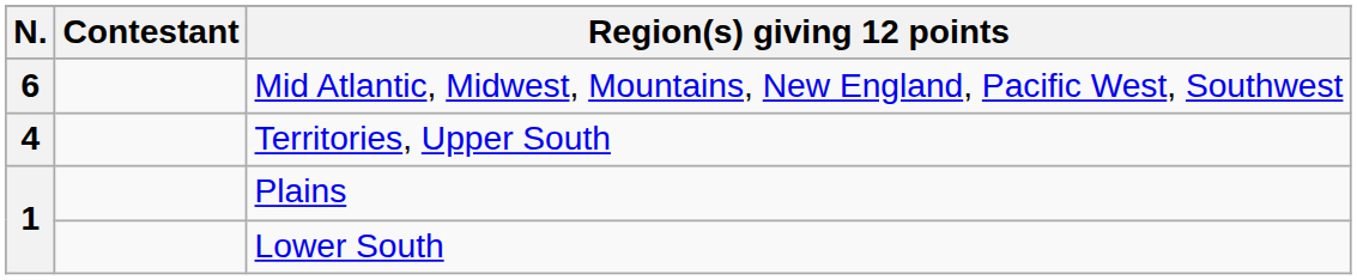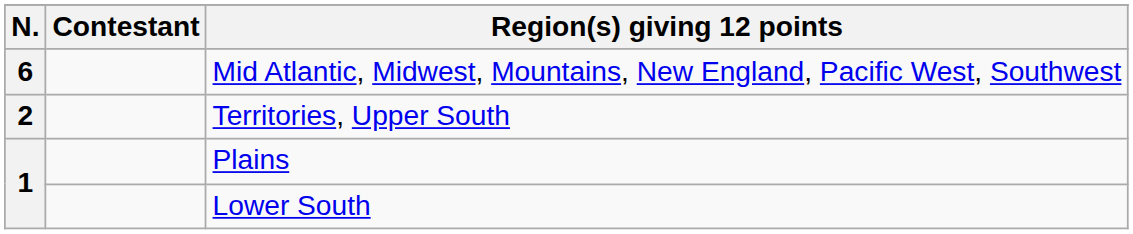 <table class="wikitable plainrowheaders">
 <tr>
 </tr>
 <tr>
 <th scope="col">N.</th>
 <th scope="col">Contestant</th>
 <th scope="col">Region(s) giving 12 points</th>
 </tr>
 <tr>
 <th scope="row">6</th>
 <td><strong></strong></td>
 <td><a href='#'>Mid Atlantic</a>, <a href='#'>Midwest</a>, <a href='#'>Mountains</a>, <a href='#'>New England</a>, <a href='#'>Pacific West</a>, <a href='#'>Southwest</a></td>
 </tr>
 <tr>
-<th scope="row">4</th>
+<th scope="row">2</th>
 <td><strong></strong></td>
 <td><a href='#'>Territories</a>, <a href='#'>Upper South</a></td>
 </tr>
 <tr>
 <th scope="row" rowspan="2">1</th>
 <td><strong></strong></td>
 <td><a href='#'>Plains</a></td>
 </tr>
 <tr>
 <td><strong></strong></td>
 <td><a href='#'>Lower South</a></td>
 </tr>
 </table>
